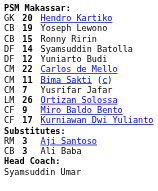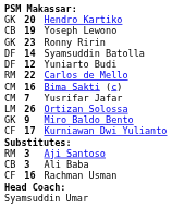 <table style="font-size: 90%" cellspacing="0" cellpadding="0">
 <tr>
 <td colspan="4"><strong>PSM Makassar:</strong></td>
 </tr>
 <tr>
 <th width="25"></th>
 <th width="25"></th>
 </tr>
 <tr>
 <td>GK</td>
 <td><strong>20</strong></td>
 <td> <a href='#'>Hendro Kartiko</a></td>
 </tr>
 <tr>
 <td>CB</td>
 <td><strong>19</strong></td>
 <td> Yoseph Lewono</td>
 <td></td>
 </tr>
 <tr>
-<td>CB</td>
-<td><strong>15</strong></td>
+<td>GK</td>
+<td><strong>23</strong></td>
 <td> Ronny Ririn</td>
 </tr>
 <tr>
 <td>DF</td>
 <td><strong>14</strong></td>
 <td> Syamsuddin Batolla</td>
 </tr>
 <tr>
 <td>DF</td>
 <td><strong>12</strong></td>
 <td> Yuniarto Budi</td>
 </tr>
 <tr>
-<td>CM</td>
+<td>RM</td>
 <td><strong>22</strong></td>
 <td> <a href='#'>Carlos de Mello</a></td>
 </tr>
 <tr>
 <td>CM</td>
-<td><strong>11</strong></td>
+<td><strong>16</strong></td>
 <td> <a href='#'>Bima Sakti</a> (<a href='#'>c</a>)</td>
 </tr>
 <tr>
 <td>CM</td>
 <td><strong>7</strong></td>
 <td> Yusrifar Jafar</td>
 <td></td>
 <td></td>
 </tr>
 <tr>
 <td>LM</td>
 <td><strong>26</strong></td>
 <td> <a href='#'>Ortizan Solossa</a></td>
 </tr>
 <tr>
-<td>CF</td>
+<td>GK</td>
 <td><strong>9</strong></td>
 <td> <a href='#'>Miro Baldo Bento</a></td>
 <td></td>
 <td></td>
 </tr>
 <tr>
 <td>CF</td>
 <td><strong>17</strong></td>
 <td> <a href='#'>Kurniawan Dwi Yulianto</a></td>
 </tr>
 <tr>
 <td colspan=3><strong>Substitutes:</strong></td>
 </tr>
 <tr>
 <td>RM</td>
 <td><strong>3</strong></td>
 <td> <a href='#'>Aji Santoso</a></td>
 <td></td>
 <td></td>
 </tr>
 <tr>
 <td>CB</td>
 <td><strong>3</strong></td>
 <td> Ali Baba</td>
 <td></td>
 <td></td>
 </tr>
 <tr>
+<td>CF</td>
+<td><strong>16</strong></td>
+<td> Rachman Usman</td>
+<td></td>
+<td></td>
+<td></td>
+<td></td>
+</tr>
+<tr>
 <td colspan=3><strong>Head Coach:</strong></td>
 </tr>
 <tr>
 <td colspan="4"> Syamsuddin Umar</td>
 </tr>
 </table>
